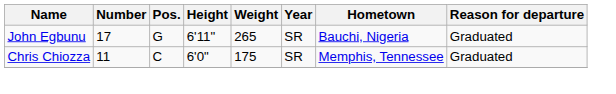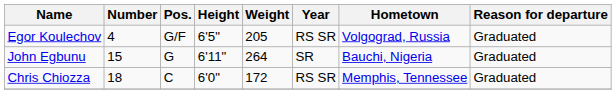 <table class="wikitable sortable" border="1">
 <tr>
 <th>Name</th>
 <th>Number</th>
 <th>Pos.</th>
 <th>Height</th>
 <th>Weight</th>
 <th>Year</th>
 <th>Hometown</th>
 <th class="unsortable">Reason for departure</th>
 </tr>
 <tr>
+<td><a href='#'>Egor Koulechov</a></td>
+<td>4</td>
+<td>G/F</td>
+<td>6'5"</td>
+<td>205</td>
+<td>RS SR</td>
+<td><a href='#'>Volgograd, Russia</a></td>
+<td>Graduated</td>
+</tr>
+<tr>
 <td><a href='#'>John Egbunu</a></td>
-<td>17</td>
+<td>15</td>
 <td>G</td>
 <td>6'11"</td>
-<td>265</td>
+<td>264</td>
 <td>SR</td>
 <td><a href='#'>Bauchi, Nigeria</a></td>
 <td>Graduated</td>
 </tr>
 <tr>
 <td><a href='#'>Chris Chiozza</a></td>
-<td>11</td>
+<td>18</td>
 <td>C</td>
 <td>6'0"</td>
-<td>175</td>
-<td>SR</td>
+<td>172</td>
+<td>RS SR</td>
 <td><a href='#'>Memphis, Tennessee</a></td>
 <td>Graduated</td>
 </tr>
 <tr>
 </tr>
 </table>
